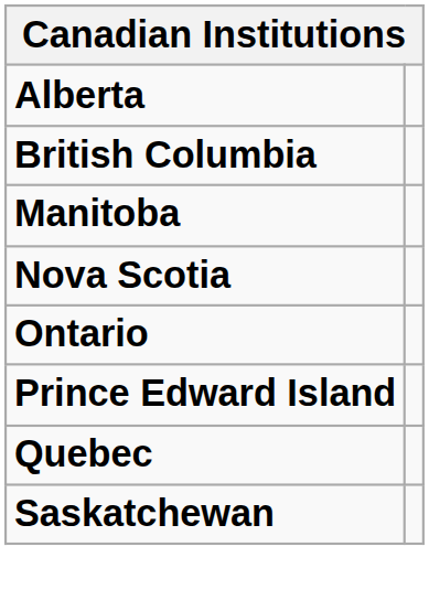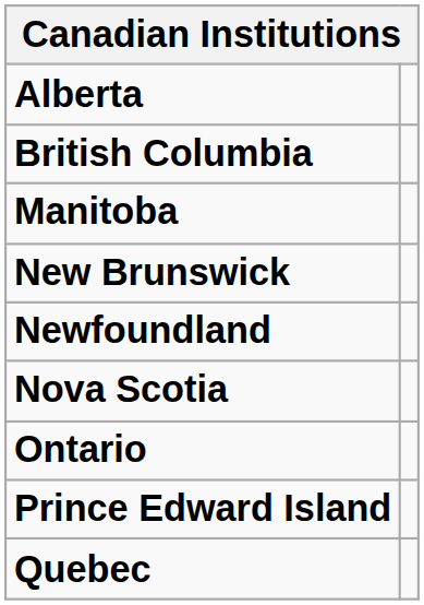 <table class="wikitable collapsible collapsed">
 <tr>
 <th colspan="2">Canadian Institutions</th>
 </tr>
 <tr>
 <td><strong>Alberta</strong></td>
 <td></td>
 </tr>
 <tr>
 <td><strong>British Columbia</strong></td>
 <td></td>
 </tr>
 <tr>
 <td><strong>Manitoba</strong></td>
+<td></td>
+</tr>
+<tr>
+<td><strong>New Brunswick</strong></td>
+<td></td>
+</tr>
+<tr>
+<td><strong>Newfoundland</strong></td>
 <td></td>
 </tr>
 <tr>
 <td><strong>Nova Scotia</strong></td>
 <td></td>
 </tr>
 <tr>
 <td><strong>Ontario</strong></td>
 <td></td>
 </tr>
 <tr>
 <td><strong>Prince Edward Island</strong></td>
 <td></td>
 </tr>
 <tr>
 <td><strong>Quebec</strong></td>
 <td></td>
 </tr>
-<tr>
-<td><strong>Saskatchewan</strong></td>
-<td></td>
-</tr>
 </table>
